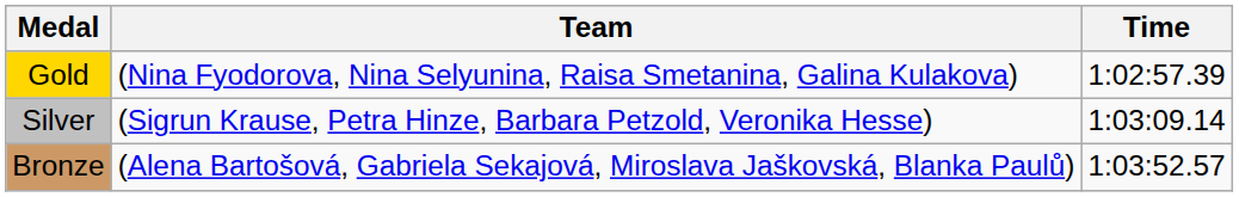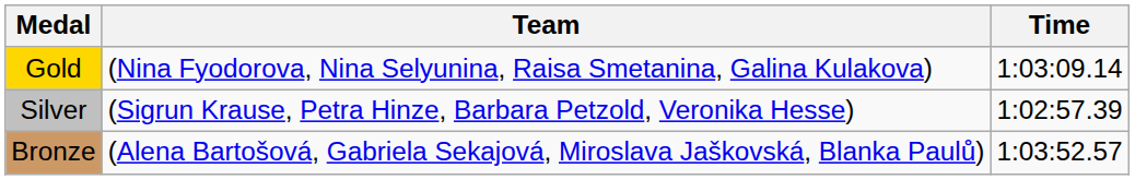 <table class="wikitable">
 <tr>
 <th>Medal</th>
 <th>Team</th>
 <th>Time</th>
 </tr>
 <tr>
 <td style="text-align:center;background-color:gold;">Gold</td>
 <td> (<a href='#'>Nina Fyodorova</a>, <a href='#'>Nina Selyunina</a>, <a href='#'>Raisa Smetanina</a>, <a href='#'>Galina Kulakova</a>)</td>
-<td>1:02:57.39</td>
+<td>1:03:09.14</td>
 </tr>
 <tr>
 <td style="text-align:center;background-color:silver;">Silver</td>
 <td> (<a href='#'>Sigrun Krause</a>, <a href='#'>Petra Hinze</a>, <a href='#'>Barbara Petzold</a>, <a href='#'>Veronika Hesse</a>)</td>
-<td>1:03:09.14</td>
+<td>1:02:57.39</td>
 </tr>
 <tr>
 <td style="text-align:center;background-color:#CC9966;">Bronze</td>
 <td> (<a href='#'>Alena Bartošová</a>, <a href='#'>Gabriela Sekajová</a>, <a href='#'>Miroslava Jaškovská</a>, <a href='#'>Blanka Paulů</a>)</td>
 <td>1:03:52.57</td>
 </tr>
 </table>
